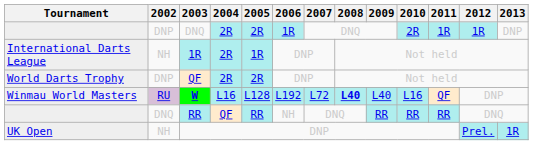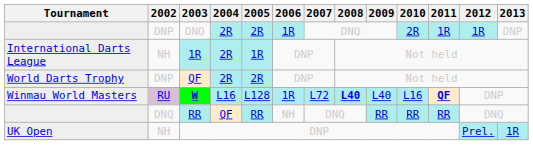 <table class="wikitable" style="width:50%; margin:0">
 <tr>
 <th>Tournament</th>
 <th>2002</th>
 <th>2003</th>
 <th>2004</th>
 <th>2005</th>
 <th>2006</th>
 <th>2007</th>
 <th>2008</th>
 <th>2009</th>
 <th>2010</th>
 <th>2011</th>
 <th>2012</th>
 <th>2013</th>
 </tr>
 <tr>
 <td style="background:#efefef;"></td>
 <td style="text-align:center; color:#ccc;">DNP</td>
 <td style="text-align:center; color:#ccc;">DNQ</td>
 <td style="text-align:center; background:#afeeee;"><a href='#'>2R</a></td>
 <td style="text-align:center; background:#afeeee;"><a href='#'>2R</a></td>
 <td style="text-align:center; background:#afeeee;"><a href='#'>1R</a></td>
 <td colspan="3" style="text-align:center; color:#ccc;">DNQ</td>
 <td style="text-align:center; background:#afeeee;"><a href='#'>2R</a></td>
 <td style="text-align:center; background:#afeeee;"><a href='#'>1R</a></td>
 <td style="text-align:center; background:#afeeee;"><a href='#'>1R</a></td>
 <td style="text-align:center; color:#ccc;">DNP</td>
 </tr>
 <tr>
 <td style="background:#efefef;"><a href='#'>International Darts League</a></td>
 <td style="text-align:center; color:#ccc;">NH</td>
 <td style="text-align:center; background:#afeeee;"><a href='#'>1R</a></td>
 <td style="text-align:center; background:#afeeee;"><a href='#'>2R</a></td>
 <td style="text-align:center; background:#afeeee;"><a href='#'>1R</a></td>
 <td colspan="2" style="text-align:center; color:#ccc;">DNP</td>
 <td colspan="6" style="text-align:center; color:#ccc;">Not held</td>
 </tr>
 <tr>
 <td style="background:#efefef;"><a href='#'>World Darts Trophy</a></td>
 <td style="text-align:center; color:#ccc;">DNP</td>
 <td style="text-align:center; background:#ffebcd;"><a href='#'>QF</a></td>
 <td style="text-align:center; background:#afeeee;"><a href='#'>2R</a></td>
 <td style="text-align:center; background:#afeeee;"><a href='#'>2R</a></td>
 <td colspan="2" style="text-align:center; color:#ccc;">DNP</td>
 <td colspan="6" style="text-align:center; color:#ccc;">Not held</td>
 </tr>
 <tr>
 <td style="background:#efefef;"><a href='#'>Winmau World Masters</a></td>
 <td style="text-align:center; background:thistle;"><a href='#'>RU</a></td>
 <td style="text-align:center; background:lime;"><a href='#'><strong>W</strong></a></td>
 <td style="text-align:center; background:#afeeee;"><a href='#'>L16</a></td>
 <td style="text-align:center; background:#afeeee;"><a href='#'>L128</a></td>
-<td style="text-align:center; background:#afeeee;"><a href='#'>L192</a></td>
+<td style="text-align:center; background:#afeeee;"><a href='#'>1R</a></td>
 <td style="text-align:center; background:#afeeee;"><a href='#'>L72</a></td>
 <td style="text-align:center; background:#afeeee;"><strong><a href='#'>L40</a></strong></td>
 <td style="text-align:center; background:#afeeee;"><a href='#'>L40</a></td>
 <td style="text-align:center; background:#afeeee;"><a href='#'>L16</a></td>
-<td style="text-align:center; background:#ffebcd;"><a href='#'>QF</a></td>
+<td style="text-align:center; background:#ffebcd;"><strong><a href='#'>QF</a></strong></td>
 <td colspan="2" style="text-align:center; color:#ccc;">DNP</td>
 </tr>
 <tr>
 <td style="background:#efefef;"></td>
 <td style="text-align:center; color:#ccc;">DNQ</td>
 <td style="text-align:center; background:#afeeee;"><a href='#'>RR</a></td>
 <td style="text-align:center; background:#ffebcd;"><a href='#'>QF</a></td>
 <td style="text-align:center; background:#afeeee;"><a href='#'>RR</a></td>
 <td colspan="1" style="text-align:center; color:#ccc;">NH</td>
 <td colspan="2" style="text-align:center; color:#ccc;">DNQ</td>
 <td style="text-align:center; background:#afeeee;"><a href='#'>RR</a></td>
 <td style="text-align:center; background:#afeeee;"><a href='#'>RR</a></td>
 <td style="text-align:center; background:#afeeee;"><a href='#'>RR</a></td>
 <td colspan="2" style="text-align:center; color:#ccc;">DNQ</td>
 </tr>
 <tr>
 <td style="background:#efefef;"><a href='#'>UK Open</a></td>
 <td style="text-align:center; color:#ccc;">NH</td>
 <td colspan="9" style="text-align:center; color:#ccc;">DNP</td>
 <td style="text-align:center; background:#afeeee;"><a href='#'>Prel.</a></td>
 <td style="text-align:center; background:#afeeee;"><a href='#'>1R</a></td>
 </tr>
 </table>
